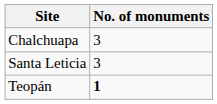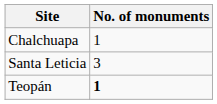 <table class="wikitable" style="margin: 1em auto 1em auto">
 <tr>
 <th>Site</th>
 <th>No. of monuments</th>
 </tr>
 <tr>
 <td>Chalchuapa</td>
-<td>3</td>
+<td>1</td>
 </tr>
 <tr>
 <td>Santa Leticia</td>
 <td>3</td>
 </tr>
 <tr>
 <td>Teopán</td>
 <td><strong>1</strong></td>
 </tr>
 </table>
